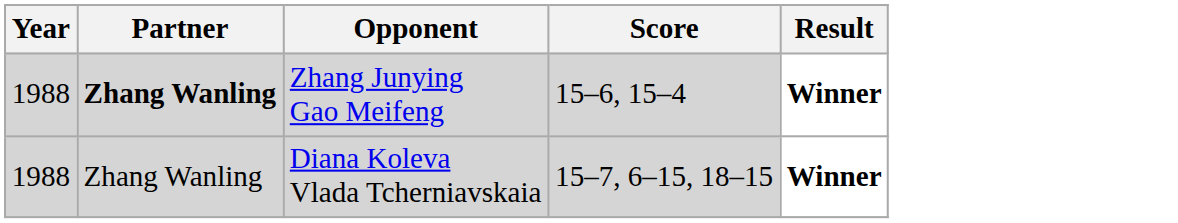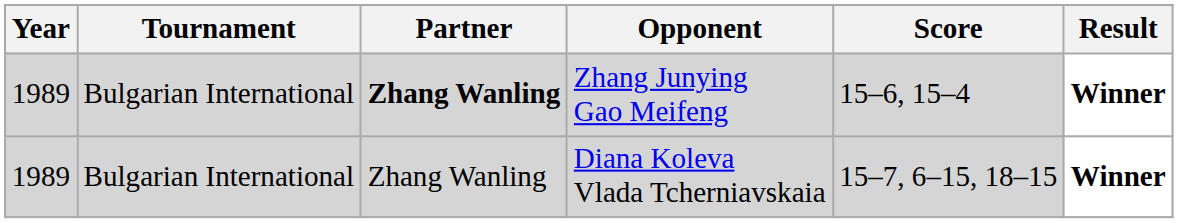 <table class="sortable wikitable" style="font-size: 90%;">
 <tr>
 <th>Year</th>
+<th>Tournament</th>
 <th>Partner</th>
 <th>Opponent</th>
 <th>Score</th>
 <th>Result</th>
 </tr>
 <tr style="background:#D5D5D5">
-<td align="center">1988</td>
+<td align="center">1989</td>
+<td align="left">Bulgarian International</td>
 <td align="left"><strong> Zhang Wanling</strong></td>
 <td align="left"> <a href='#'>Zhang Junying</a> <br>  <a href='#'>Gao Meifeng</a></td>
 <td align="left">15–6, 15–4</td>
 <td style="text-align:left; background:white"> <strong>Winner</strong></td>
 </tr>
 <tr style="background:#D5D5D5">
-<td align="center">1988</td>
+<td align="center">1989</td>
+<td align="left">Bulgarian International</td>
 <td align="left"> Zhang Wanling</td>
 <td align="left"> <a href='#'>Diana Koleva</a> <br>  Vlada Tcherniavskaia</td>
 <td align="left">15–7, 6–15, 18–15</td>
 <td style="text-align:left; background: white"> <strong>Winner</strong></td>
 </tr>
 </table>
